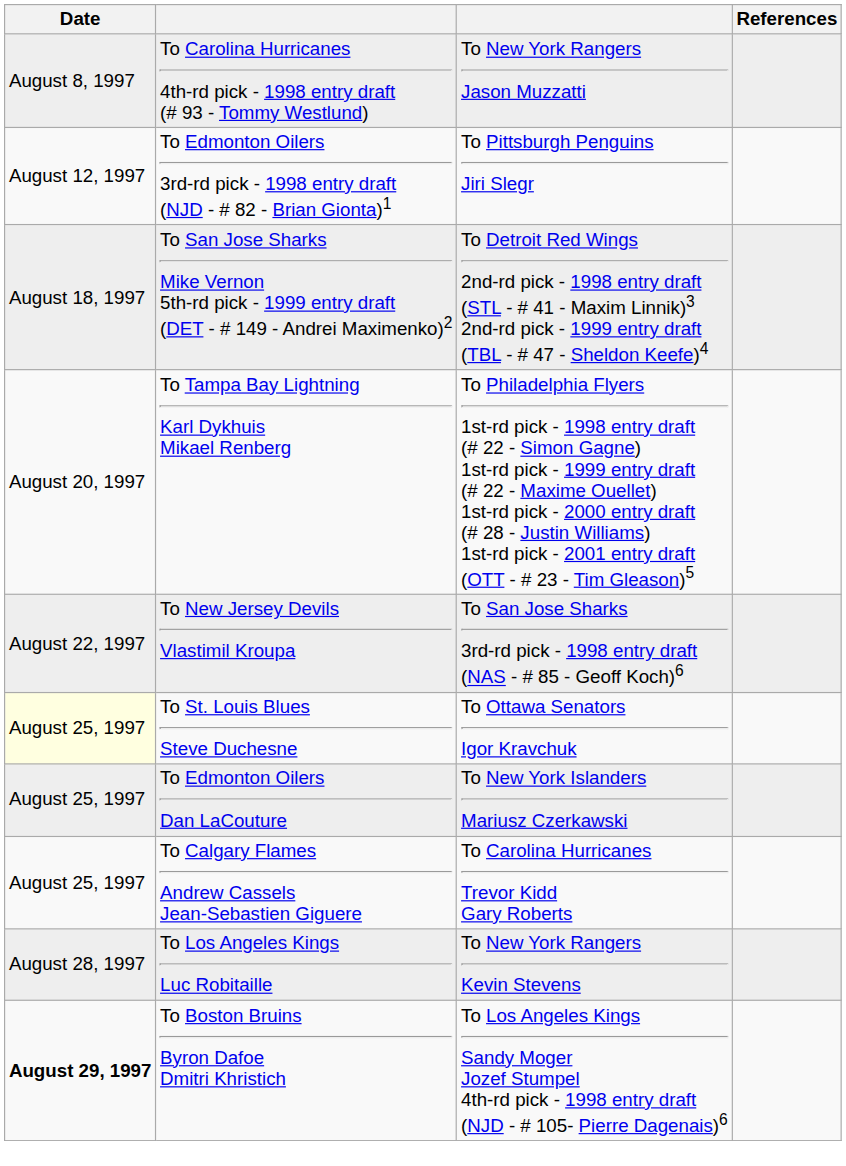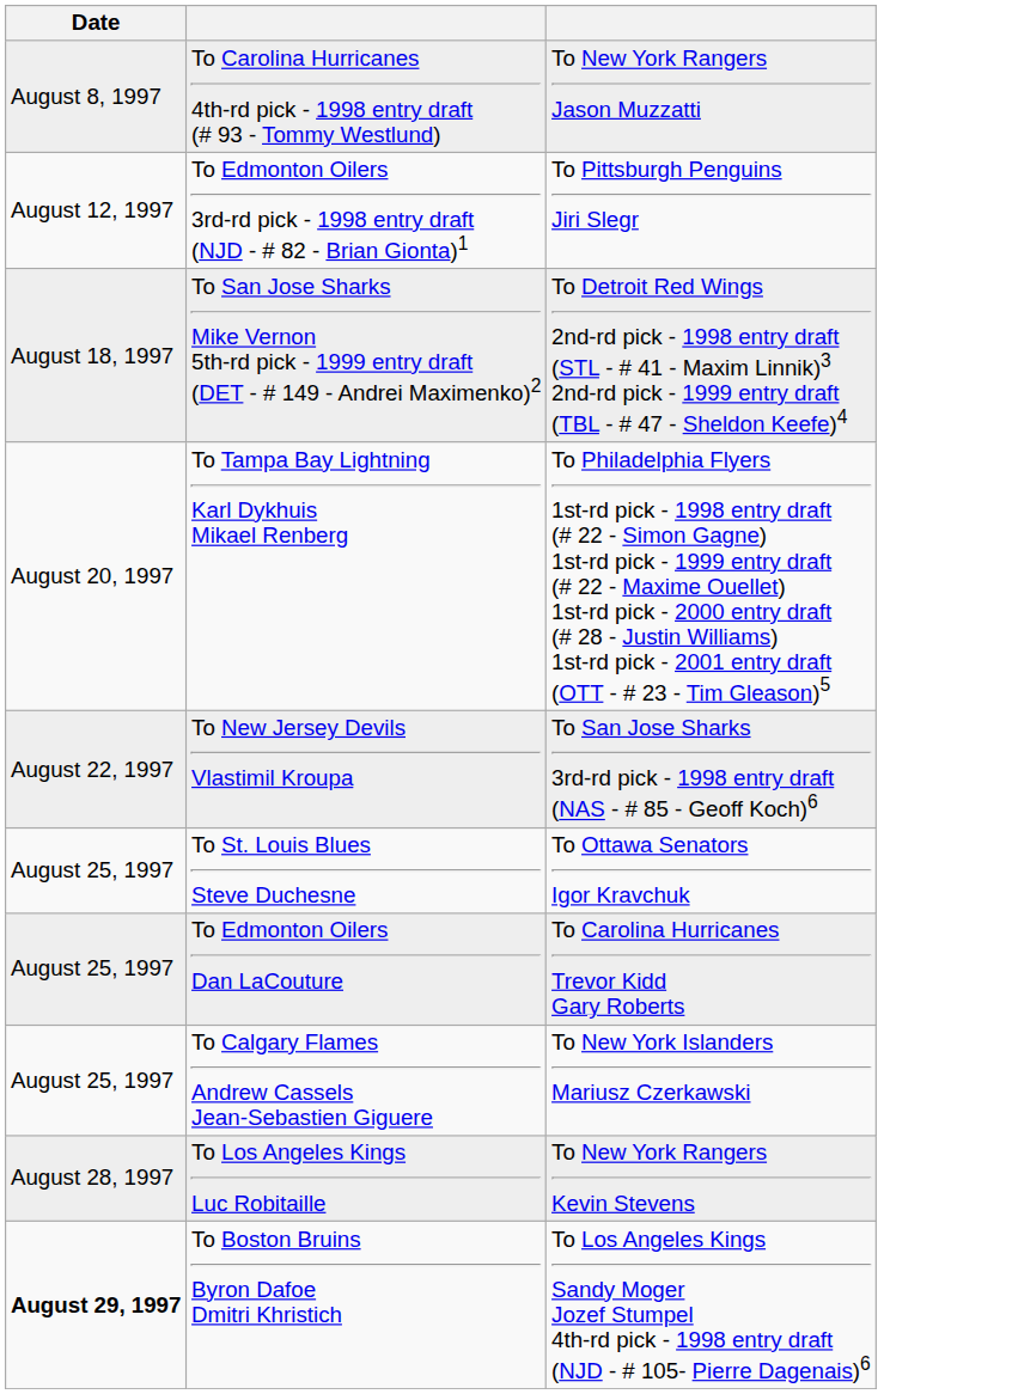 <table class="wikitable">
 <tr>
 <th>Date</th>
 <th></th>
 <th></th>
-<th>References</th>
 </tr>
 <tr bgcolor="#eeeeee">
 <td>August 8, 1997</td>
 <td valign="top">To <a href='#'>Carolina Hurricanes</a><hr>4th-rd pick - <a href='#'>1998 entry draft</a><br>(# 93 - <a href='#'>Tommy Westlund</a>)</td>
 <td valign="top">To <a href='#'>New York Rangers</a><hr><a href='#'>Jason Muzzatti</a></td>
-<td></td>
 </tr>
 <tr>
 <td>August 12, 1997</td>
 <td valign="top">To <a href='#'>Edmonton Oilers</a><hr>3rd-rd pick - <a href='#'>1998 entry draft</a><br>(<a href='#'>NJD</a> - # 82 - <a href='#'>Brian Gionta</a>)<sup>1</sup></td>
 <td valign="top">To <a href='#'>Pittsburgh Penguins</a><hr><a href='#'>Jiri Slegr</a></td>
-<td></td>
 </tr>
 <tr bgcolor="#eeeeee">
 <td>August 18, 1997</td>
 <td valign="top">To <a href='#'>San Jose Sharks</a><hr><a href='#'> Mike Vernon</a><br>5th-rd pick - <a href='#'>1999 entry draft</a><br>(<a href='#'>DET</a> - # 149 - Andrei Maximenko)<sup>2</sup></td>
 <td valign="top">To <a href='#'>Detroit Red Wings</a><hr>2nd-rd pick - <a href='#'>1998 entry draft</a><br>(<a href='#'>STL</a> - # 41 - Maxim Linnik)<sup>3</sup><br>2nd-rd pick - <a href='#'>1999 entry draft</a><br>(<a href='#'>TBL</a> - # 47 - <a href='#'>Sheldon Keefe</a>)<sup>4</sup></td>
-<td></td>
 </tr>
 <tr>
 <td>August 20, 1997</td>
 <td valign="top">To <a href='#'>Tampa Bay Lightning</a><hr><a href='#'>Karl Dykhuis</a><br><a href='#'>Mikael Renberg</a></td>
 <td valign="top">To <a href='#'>Philadelphia Flyers</a><hr>1st-rd pick - <a href='#'>1998 entry draft</a><br>(# 22 - <a href='#'>Simon Gagne</a>)<br>1st-rd pick - <a href='#'>1999 entry draft</a><br>(# 22 - <a href='#'>Maxime Ouellet</a>)<br>1st-rd pick - <a href='#'>2000 entry draft</a><br>(# 28 - <a href='#'>Justin Williams</a>)<br>1st-rd pick - <a href='#'>2001 entry draft</a><br>(<a href='#'>OTT</a> - # 23 - <a href='#'>Tim Gleason</a>)<sup>5</sup></td>
-<td></td>
 </tr>
 <tr bgcolor="#eeeeee">
 <td>August 22, 1997</td>
 <td valign="top">To <a href='#'>New Jersey Devils</a><hr><a href='#'>Vlastimil Kroupa</a></td>
 <td valign="top">To <a href='#'>San Jose Sharks</a><hr>3rd-rd pick - <a href='#'>1998 entry draft</a><br>(<a href='#'>NAS</a> - # 85 - Geoff Koch)<sup>6</sup></td>
-<td></td>
 </tr>
 <tr>
-<td style="background: lightyellow;">August 25, 1997</td>
+<td>August 25, 1997</td>
 <td valign="top">To <a href='#'>St. Louis Blues</a><hr><a href='#'>Steve Duchesne</a></td>
 <td valign="top">To <a href='#'>Ottawa Senators</a><hr><a href='#'>Igor Kravchuk</a></td>
-<td></td>
 </tr>
 <tr bgcolor="#eeeeee">
 <td>August 25, 1997</td>
 <td valign="top">To <a href='#'>Edmonton Oilers</a><hr><a href='#'>Dan LaCouture</a></td>
-<td valign="top">To <a href='#'>New York Islanders</a><hr><a href='#'>Mariusz Czerkawski</a></td>
-<td></td>
+<td valign="top">To <a href='#'>Carolina Hurricanes</a><hr><a href='#'>Trevor Kidd</a><br><a href='#'>Gary Roberts</a></td>
 </tr>
 <tr>
 <td>August 25, 1997</td>
 <td valign="top">To <a href='#'>Calgary Flames</a><hr><a href='#'>Andrew Cassels</a><br><a href='#'>Jean-Sebastien Giguere</a></td>
-<td valign="top">To <a href='#'>Carolina Hurricanes</a><hr><a href='#'>Trevor Kidd</a><br><a href='#'>Gary Roberts</a></td>
-<td></td>
+<td valign="top">To <a href='#'>New York Islanders</a><hr><a href='#'>Mariusz Czerkawski</a></td>
 </tr>
 <tr bgcolor="#eeeeee">
 <td>August 28, 1997</td>
 <td valign="top">To <a href='#'>Los Angeles Kings</a><hr><a href='#'>Luc Robitaille</a></td>
 <td valign="top">To <a href='#'>New York Rangers</a><hr><a href='#'>Kevin Stevens</a></td>
-<td></td>
 </tr>
 <tr>
 <td><strong>August 29, 1997</strong></td>
 <td valign="top">To <a href='#'>Boston Bruins</a><hr><a href='#'>Byron Dafoe</a><br><a href='#'>Dmitri Khristich</a></td>
 <td valign="top">To <a href='#'>Los Angeles Kings</a><hr><a href='#'>Sandy Moger</a><br><a href='#'>Jozef Stumpel</a><br>4th-rd pick - <a href='#'>1998 entry draft</a><br>(<a href='#'>NJD</a> - # 105- <a href='#'>Pierre Dagenais</a>)<sup>6</sup></td>
-<td></td>
 </tr>
 </table>
